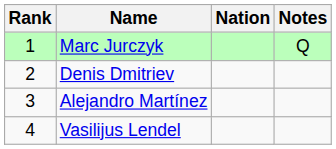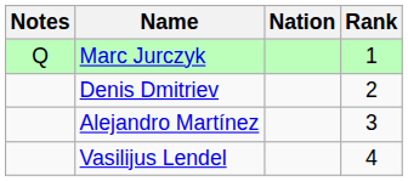 <table class="wikitable sortable" style="text-align:center">
 <tr>
-<th>Rank</th>
+<th>Notes</th>
 <th>Name</th>
 <th>Nation</th>
-<th>Notes</th>
+<th>Rank</th>
 </tr>
 <tr bgcolor=bbffbb>
-<td>1</td>
+<td>Q</td>
 <td align=left><a href='#'>Marc Jurczyk</a></td>
 <td align=left></td>
-<td>Q</td>
+<td>1</td>
 </tr>
 <tr>
-<td>2</td>
+<td></td>
 <td align=left><a href='#'>Denis Dmitriev</a></td>
 <td align=left></td>
-<td></td>
+<td>2</td>
 </tr>
 <tr>
-<td>3</td>
+<td></td>
 <td align=left><a href='#'>Alejandro Martínez</a></td>
 <td align=left></td>
-<td></td>
+<td>3</td>
 </tr>
 <tr>
-<td>4</td>
+<td></td>
 <td align=left><a href='#'>Vasilijus Lendel</a></td>
 <td align=left></td>
-<td></td>
+<td>4</td>
 </tr>
 </table>
